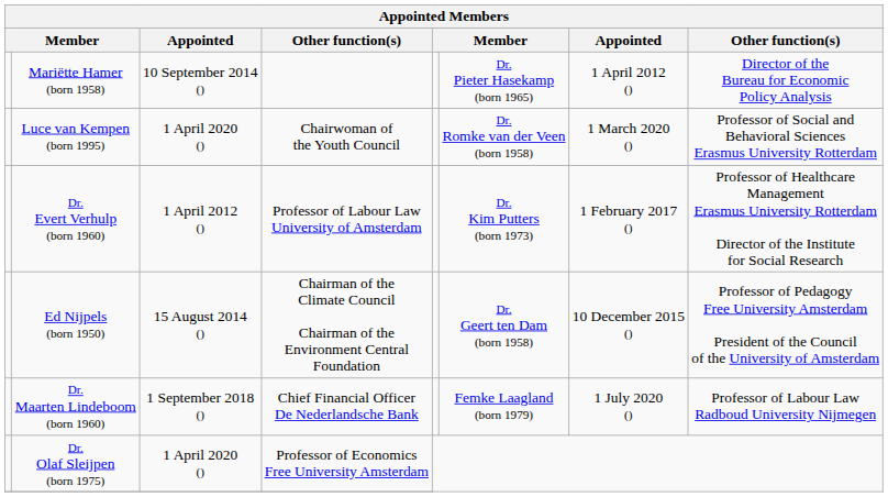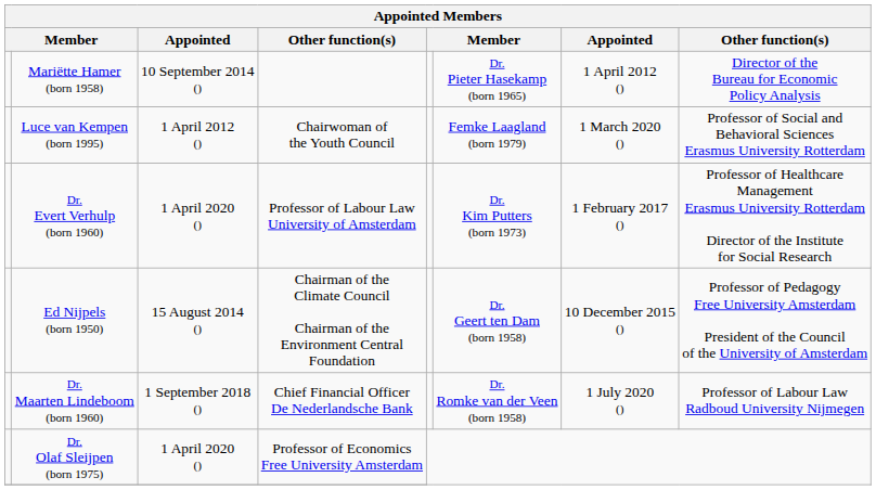 <table class="wikitable" style="text-align:center">
 <tr>
 <th colspan=12>Appointed Members</th>
 </tr>
 <tr>
 <th colspan=2>Member</th>
 <th>Appointed</th>
 <th>Other function(s)</th>
 <th colspan=2>Member</th>
 <th>Appointed</th>
 <th>Other function(s)</th>
 </tr>
 <tr>
 <td></td>
 <td><a href='#'>Mariëtte Hamer</a> <br> <small>(born 1958)</small> <br> </td>
 <td>10 September 2014 <br> <small>()</small></td>
 <td></td>
 <td></td>
 <td><small><a href='#'>Dr.</a></small> <br> <a href='#'>Pieter Hasekamp</a> <br> <small>(born 1965)</small></td>
 <td>1 April 2012 <br> <small>()</small></td>
 <td><a href='#'>Director of the <br> Bureau for Economic <br> Policy Analysis</a></td>
 </tr>
 <tr>
 <td></td>
 <td><a href='#'>Luce van Kempen</a> <br> <small>(born 1995)</small></td>
-<td>1 April 2020 <br> <small>()</small></td>
+<td>1 April 2012 <br> <small>()</small></td>
 <td>Chairwoman of <br> the Youth Council</td>
 <td></td>
-<td><small><a href='#'>Dr.</a></small> <br> <a href='#'>Romke van der Veen</a> <br> <small>(born 1958)</small></td>
+<td><a href='#'>Femke Laagland</a> <br> <small>(born 1979)</small></td>
 <td>1 March 2020 <br> <small>()</small></td>
 <td>Professor of Social and <br> Behavioral Sciences <br> <a href='#'>Erasmus University Rotterdam</a></td>
 </tr>
 <tr>
 <td></td>
 <td><small><a href='#'>Dr.</a></small> <br> <a href='#'>Evert Verhulp</a> <br> <small>(born 1960)</small></td>
-<td>1 April 2012 <br> <small>()</small></td>
+<td>1 April 2020 <br> <small>()</small></td>
 <td>Professor of Labour Law <br> <a href='#'>University of Amsterdam</a></td>
 <td></td>
 <td><small><a href='#'>Dr.</a></small> <br> <a href='#'>Kim Putters</a> <br> <small>(born 1973)</small></td>
 <td>1 February 2017 <br> <small>()</small></td>
 <td>Professor of Healthcare <br> Management <br> <a href='#'>Erasmus University Rotterdam</a> <br> <br> Director of the Institute <br> for Social Research</td>
 </tr>
 <tr>
 <td></td>
 <td><a href='#'>Ed Nijpels</a> <br> <small>(born 1950)</small></td>
 <td>15 August 2014 <br> <small>()</small></td>
 <td>Chairman of the <br> Climate Council <br> <br> Chairman of the <br> Environment Central <br> Foundation</td>
 <td></td>
 <td><small><a href='#'>Dr.</a></small> <br> <a href='#'>Geert ten Dam</a> <br> <small>(born 1958)</small></td>
 <td>10 December 2015 <br> <small>()</small></td>
 <td>Professor of Pedagogy <br> <a href='#'>Free University Amsterdam</a> <br> <br> President of the Council <br> of the <a href='#'>University of Amsterdam</a></td>
 </tr>
 <tr>
 <td></td>
 <td><small><a href='#'>Dr.</a></small> <br> <a href='#'>Maarten Lindeboom</a> <br> <small>(born 1960)</small></td>
 <td>1 September 2018 <br> <small>()</small></td>
 <td>Chief Financial Officer <br> <a href='#'>De Nederlandsche Bank</a></td>
 <td></td>
-<td><a href='#'>Femke Laagland</a> <br> <small>(born 1979)</small></td>
+<td><small><a href='#'>Dr.</a></small> <br> <a href='#'>Romke van der Veen</a> <br> <small>(born 1958)</small></td>
 <td>1 July  2020 <br> <small>()</small></td>
 <td>Professor of Labour Law <br> <a href='#'>Radboud University Nijmegen</a></td>
 </tr>
 <tr>
 <td></td>
 <td><small><a href='#'>Dr.</a></small> <br> <a href='#'>Olaf Sleijpen</a> <br> <small>(born 1975)</small></td>
 <td>1 April 2020 <br> <small>()</small></td>
 <td>Professor of Economics <br> <a href='#'>Free University Amsterdam</a></td>
 </tr>
 <tr>
 </tr>
 </table>
